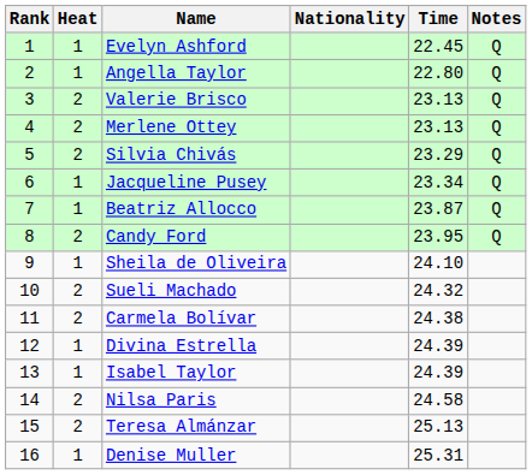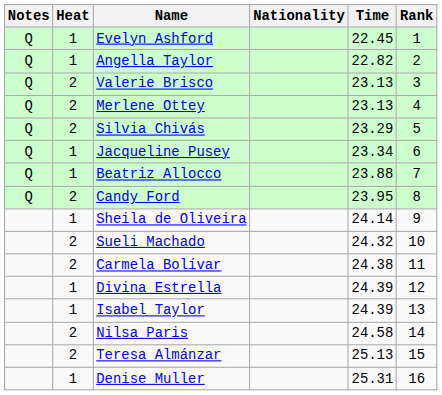 <table class="wikitable sortable" style="text-align:center">
 <tr>
-<th>Rank</th>
+<th>Notes</th>
 <th>Heat</th>
 <th>Name</th>
 <th>Nationality</th>
 <th>Time</th>
-<th>Notes</th>
+<th>Rank</th>
 </tr>
 <tr bgcolor=ccffcc>
-<td>1</td>
+<td>Q</td>
 <td>1</td>
 <td align=left><a href='#'>Evelyn Ashford</a></td>
 <td align=left></td>
 <td>22.45</td>
-<td>Q</td>
+<td>1</td>
 </tr>
 <tr bgcolor=ccffcc>
-<td>2</td>
+<td>Q</td>
 <td>1</td>
 <td align=left><a href='#'>Angella Taylor</a></td>
 <td align=left></td>
-<td>22.80</td>
-<td>Q</td>
+<td>22.82</td>
+<td>2</td>
 </tr>
 <tr bgcolor=ccffcc>
-<td>3</td>
+<td>Q</td>
 <td>2</td>
 <td align=left><a href='#'>Valerie Brisco</a></td>
 <td align=left></td>
 <td>23.13</td>
-<td>Q</td>
+<td>3</td>
 </tr>
 <tr bgcolor=ccffcc>
-<td>4</td>
+<td>Q</td>
 <td>2</td>
 <td align=left><a href='#'>Merlene Ottey</a></td>
 <td align=left></td>
 <td>23.13</td>
-<td>Q</td>
+<td>4</td>
 </tr>
 <tr bgcolor=ccffcc>
-<td>5</td>
+<td>Q</td>
 <td>2</td>
 <td align=left><a href='#'>Silvia Chivás</a></td>
 <td align=left></td>
 <td>23.29</td>
-<td>Q</td>
+<td>5</td>
 </tr>
 <tr bgcolor=ccffcc>
-<td>6</td>
+<td>Q</td>
 <td>1</td>
 <td align=left><a href='#'>Jacqueline Pusey</a></td>
 <td align=left></td>
 <td>23.34</td>
-<td>Q</td>
+<td>6</td>
 </tr>
 <tr bgcolor=ccffcc>
-<td>7</td>
+<td>Q</td>
 <td>1</td>
 <td align=left><a href='#'>Beatriz Allocco</a></td>
 <td align=left></td>
-<td>23.87</td>
-<td>Q</td>
+<td>23.88</td>
+<td>7</td>
 </tr>
 <tr bgcolor=ccffcc>
-<td>8</td>
+<td>Q</td>
 <td>2</td>
 <td align=left><a href='#'>Candy Ford</a></td>
 <td align=left></td>
 <td>23.95</td>
-<td>Q</td>
+<td>8</td>
 </tr>
 <tr>
-<td>9</td>
+<td></td>
 <td>1</td>
 <td align=left><a href='#'>Sheila de Oliveira</a></td>
 <td align=left></td>
-<td>24.10</td>
-<td></td>
+<td>24.14</td>
+<td>9</td>
 </tr>
 <tr>
-<td>10</td>
+<td></td>
 <td>2</td>
 <td align=left><a href='#'>Sueli Machado</a></td>
 <td align=left></td>
 <td>24.32</td>
-<td></td>
+<td>10</td>
 </tr>
 <tr>
-<td>11</td>
+<td></td>
 <td>2</td>
 <td align=left><a href='#'>Carmela Bolívar</a></td>
 <td align=left></td>
 <td>24.38</td>
-<td></td>
+<td>11</td>
 </tr>
 <tr>
-<td>12</td>
+<td></td>
 <td>1</td>
 <td align=left><a href='#'>Divina Estrella</a></td>
 <td align=left></td>
 <td>24.39</td>
-<td></td>
+<td>12</td>
 </tr>
 <tr>
-<td>13</td>
+<td></td>
 <td>1</td>
 <td align=left><a href='#'>Isabel Taylor</a></td>
 <td align=left></td>
 <td>24.39</td>
-<td></td>
+<td>13</td>
 </tr>
 <tr>
-<td>14</td>
+<td></td>
 <td>2</td>
 <td align=left><a href='#'>Nilsa Paris</a></td>
 <td align=left></td>
 <td>24.58</td>
-<td></td>
+<td>14</td>
 </tr>
 <tr>
-<td>15</td>
+<td></td>
 <td>2</td>
 <td align=left><a href='#'>Teresa Almánzar</a></td>
 <td align=left></td>
 <td>25.13</td>
-<td></td>
+<td>15</td>
 </tr>
 <tr>
-<td>16</td>
+<td></td>
 <td>1</td>
 <td align=left><a href='#'>Denise Muller</a></td>
 <td align=left></td>
 <td>25.31</td>
-<td></td>
+<td>16</td>
 </tr>
 </table>
